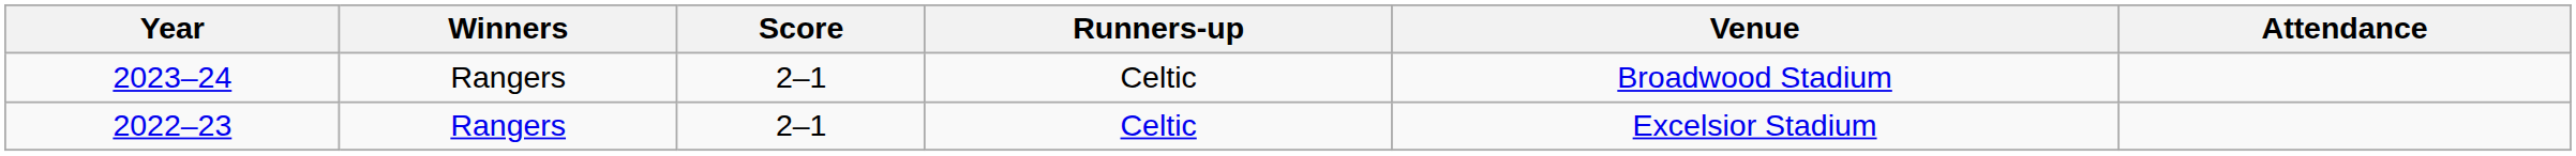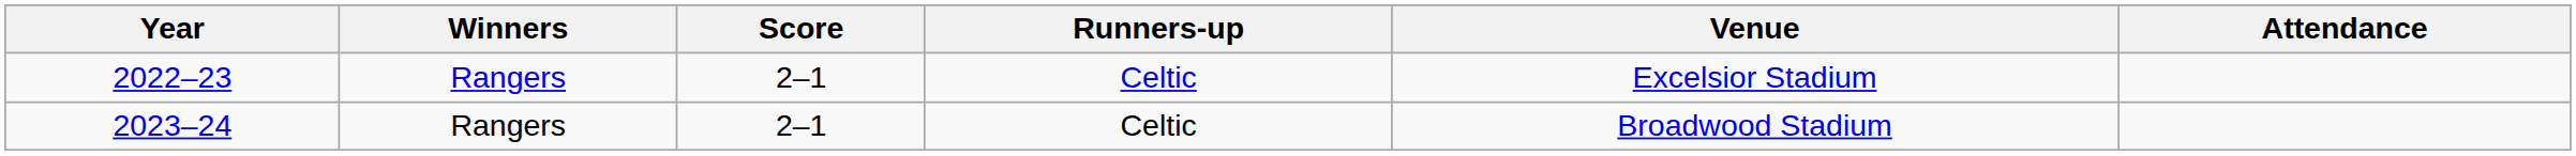 <table class="wikitable" style="text-align:center; width: 85%; margin: nil">
 <tr>
 <th>Year</th>
 <th>Winners</th>
 <th>Score</th>
 <th>Runners-up</th>
 <th>Venue</th>
 <th>Attendance</th>
 </tr>
 <tr>
+<td><a href='#'>2022–23</a></td>
+<td><a href='#'>Rangers</a></td>
+<td>2–1</td>
+<td><a href='#'>Celtic</a></td>
+<td><a href='#'>Excelsior Stadium</a></td>
+<td></td>
+</tr>
+<tr>
 <td><a href='#'>2023–24</a></td>
 <td>Rangers</td>
 <td>2–1</td>
 <td>Celtic</td>
 <td><a href='#'>Broadwood Stadium</a></td>
 <td></td>
 </tr>
-<tr>
-<td><a href='#'>2022–23</a></td>
-<td><a href='#'>Rangers</a></td>
-<td>2–1</td>
-<td><a href='#'>Celtic</a></td>
-<td><a href='#'>Excelsior Stadium</a></td>
-<td></td>
-</tr>
 </table>
